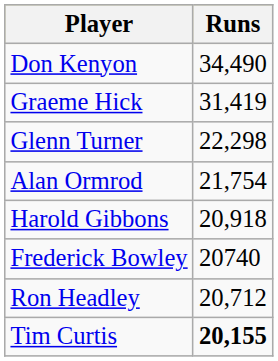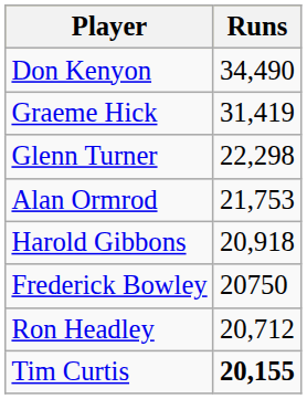 <table class="wikitable">
 <tr style="background:#bdb76b;">
 <th>Player</th>
 <th>Runs</th>
 </tr>
 <tr>
 <td><a href='#'>Don Kenyon</a></td>
 <td>34,490</td>
 </tr>
 <tr>
 <td><a href='#'>Graeme Hick</a></td>
 <td>31,419</td>
 </tr>
 <tr>
 <td><a href='#'>Glenn Turner</a></td>
 <td>22,298</td>
 </tr>
 <tr>
 <td><a href='#'>Alan Ormrod</a></td>
-<td>21,754</td>
+<td>21,753</td>
 </tr>
 <tr>
 <td><a href='#'>Harold Gibbons</a></td>
 <td>20,918</td>
 </tr>
 <tr>
 <td><a href='#'>Frederick Bowley</a></td>
-<td>20740</td>
+<td>20750</td>
 </tr>
 <tr>
 <td><a href='#'>Ron Headley</a></td>
 <td>20,712</td>
 </tr>
 <tr>
 <td><a href='#'>Tim Curtis</a></td>
 <td><strong>20,155</strong></td>
 </tr>
 </table>
